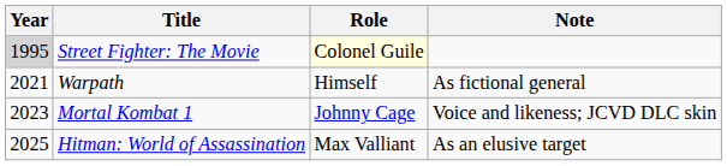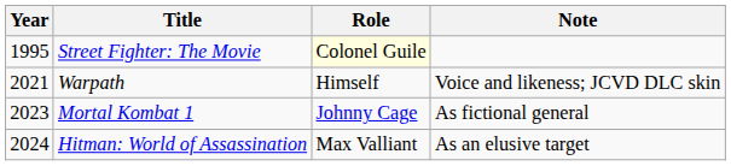 <table class="wikitable">
 <tr>
 <th>Year</th>
 <th>Title</th>
 <th>Role</th>
 <th>Note</th>
 </tr>
 <tr>
-<td style="background: lightgrey;">1995</td>
+<td>1995</td>
 <td><em><a href='#'>Street Fighter: The Movie</a></em></td>
 <td style="background: lightyellow;">Colonel Guile</td>
 <td></td>
 </tr>
 <tr>
 <td>2021</td>
 <td><em>Warpath</em></td>
 <td>Himself</td>
-<td>As fictional general</td>
+<td>Voice and likeness; JCVD DLC skin</td>
 </tr>
 <tr>
 <td>2023</td>
 <td><em><a href='#'>Mortal Kombat 1</a></em></td>
 <td><a href='#'>Johnny Cage</a></td>
-<td>Voice and likeness; JCVD DLC skin</td>
+<td>As fictional general</td>
 </tr>
 <tr>
-<td>2025</td>
+<td>2024</td>
 <td><em><a href='#'>Hitman: World of Assassination</a></em></td>
 <td>Max Valliant</td>
 <td>As an elusive target</td>
 </tr>
 </table>
